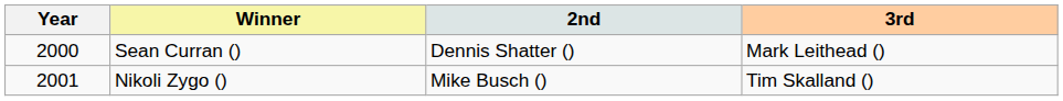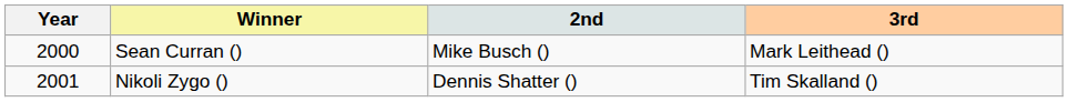 <table class="wikitable" width=100%>
 <tr>
 <th width=10%>Year</th>
 <th style="background-color: #F7F6A8;" width=30%>Winner</th>
 <th style="background-color: #DCE5E5;" width=30%>2nd</th>
 <th style="background-color: #FFCDA0;" width=30%>3rd</th>
 </tr>
 <tr>
 <td align=center>2000 </td>
 <td>Sean Curran ()</td>
-<td>Dennis Shatter ()</td>
+<td>Mike Busch ()</td>
 <td>Mark Leithead ()</td>
 </tr>
 <tr>
 <td align=center>2001 </td>
 <td>Nikoli Zygo ()</td>
-<td>Mike Busch ()</td>
+<td>Dennis Shatter ()</td>
 <td>Tim Skalland ()</td>
 </tr>
 </table>
